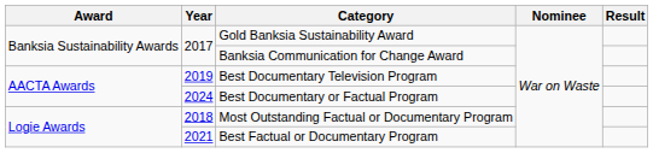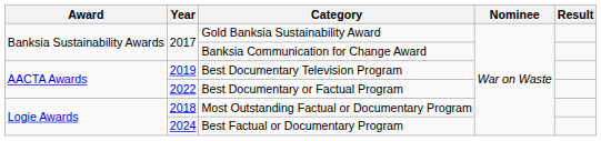 <table class="wikitable plainrowheaders" style="font-size: 95%;">
 <tr>
 <th scope="col">Award</th>
 <th scope="col">Year</th>
 <th scope="col">Category</th>
 <th scope="col">Nominee</th>
 <th scope="col">Result</th>
 </tr>
 <tr>
 <td rowspan="2">Banksia Sustainability Awards</td>
 <td rowspan="2">2017</td>
 <td>Gold Banksia Sustainability Award</td>
 <td rowspan="6"><em>War on Waste</em></td>
 <td></td>
 </tr>
 <tr>
 <td>Banksia Communication for Change Award</td>
 <td></td>
 </tr>
 <tr>
 <td rowspan="2"><a href='#'>AACTA Awards</a></td>
 <td><a href='#'>2019</a></td>
 <td>Best Documentary Television Program</td>
 <td></td>
 </tr>
 <tr>
-<td><a href='#'>2024</a></td>
+<td><a href='#'>2022</a></td>
 <td>Best Documentary or Factual Program</td>
 <td></td>
 </tr>
 <tr>
 <td rowspan="2"><a href='#'>Logie Awards</a></td>
 <td><a href='#'>2018</a></td>
 <td>Most Outstanding Factual or Documentary Program</td>
 <td></td>
 </tr>
 <tr>
-<td><a href='#'>2021</a></td>
+<td><a href='#'>2024</a></td>
 <td>Best Factual or Documentary Program</td>
 <td></td>
 </tr>
 </table>
